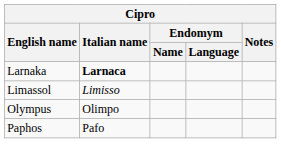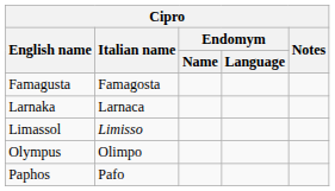 <table class="wikitable sortable">
 <tr>
 <th colspan="5"> Cipro</th>
 </tr>
 <tr>
 <th rowspan="2">English name</th>
 <th rowspan="2">Italian name</th>
 <th colspan="2">Endomym</th>
 <th rowspan="2">Notes</th>
 </tr>
 <tr>
 <th>Name</th>
 <th>Language</th>
 </tr>
 <tr>
+<td>Famagusta</td>
+<td>Famagosta</td>
+<td></td>
+<td></td>
+<td></td>
+</tr>
+<tr>
 <td>Larnaka</td>
-<td><strong>Larnaca</strong></td>
+<td>Larnaca</td>
 <td></td>
 <td></td>
 <td></td>
 </tr>
 <tr>
 <td>Limassol</td>
 <td><em>Limisso</em></td>
 <td></td>
 <td></td>
 <td></td>
 </tr>
 <tr>
 <td>Olympus</td>
 <td>Olimpo</td>
 <td></td>
 <td></td>
 <td></td>
 </tr>
 <tr>
 <td>Paphos</td>
 <td>Pafo</td>
 <td></td>
 <td></td>
 <td></td>
 </tr>
 </table>
